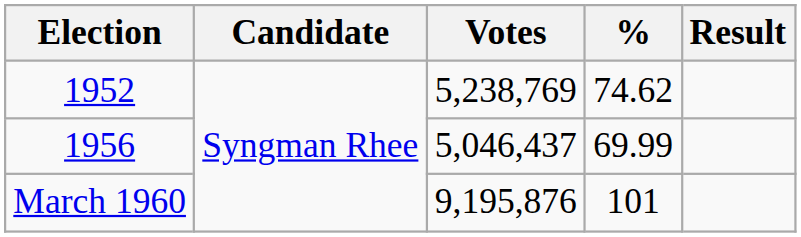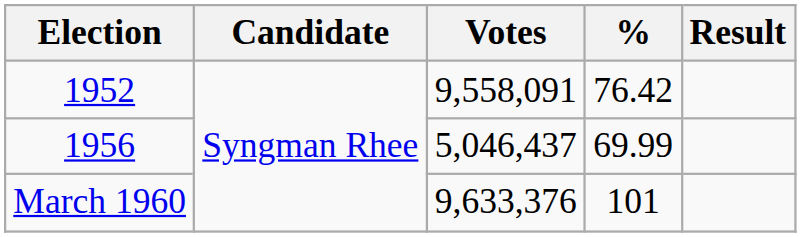 <table class="wikitable" style="text-align:center">
 <tr>
 <th>Election</th>
 <th>Candidate</th>
 <th>Votes</th>
 <th>%</th>
 <th>Result</th>
 </tr>
 <tr>
 <td><a href='#'>1952</a></td>
 <td rowspan="3"><a href='#'>Syngman Rhee</a></td>
-<td>5,238,769</td>
-<td>74.62</td>
+<td>9,558,091</td>
+<td>76.42</td>
 <td></td>
 </tr>
 <tr>
 <td><a href='#'>1956</a></td>
 <td>5,046,437</td>
 <td>69.99</td>
 <td></td>
 </tr>
 <tr>
 <td><a href='#'>March 1960</a></td>
-<td>9,195,876</td>
+<td>9,633,376</td>
 <td>101</td>
 <td></td>
 </tr>
 </table>
